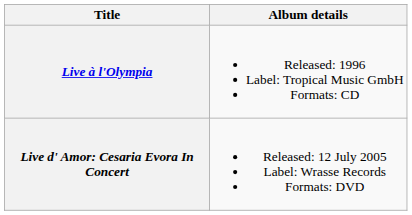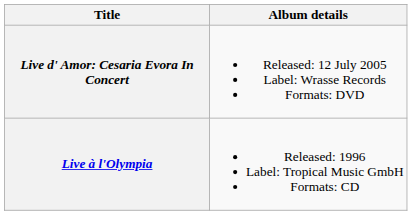 <table class="wikitable plainrowheaders" style="text-align:center;">
 <tr>
 <th scope="col" style="width:15em;">Title</th>
 <th scope="col">Album details</th>
 </tr>
 <tr>
+<th scope="row"><em>Live d' Amor: Cesaria Evora In Concert</em></th>
+<td><br><ul><li>Released: 12 July 2005</li><li>Label: Wrasse Records</li><li>Formats: DVD</li></ul></td>
+</tr>
+<tr>
 <th scope="row"><em><a href='#'>Live à l'Olympia</a></em></th>
 <td><br><ul><li>Released: 1996</li><li>Label: Tropical Music GmbH</li><li>Formats: CD</li></ul></td>
 </tr>
-<tr>
-<th scope="row"><em>Live d' Amor: Cesaria Evora In Concert</em></th>
-<td><br><ul><li>Released: 12 July 2005</li><li>Label: Wrasse Records</li><li>Formats: DVD</li></ul></td>
-</tr>
 </table>
